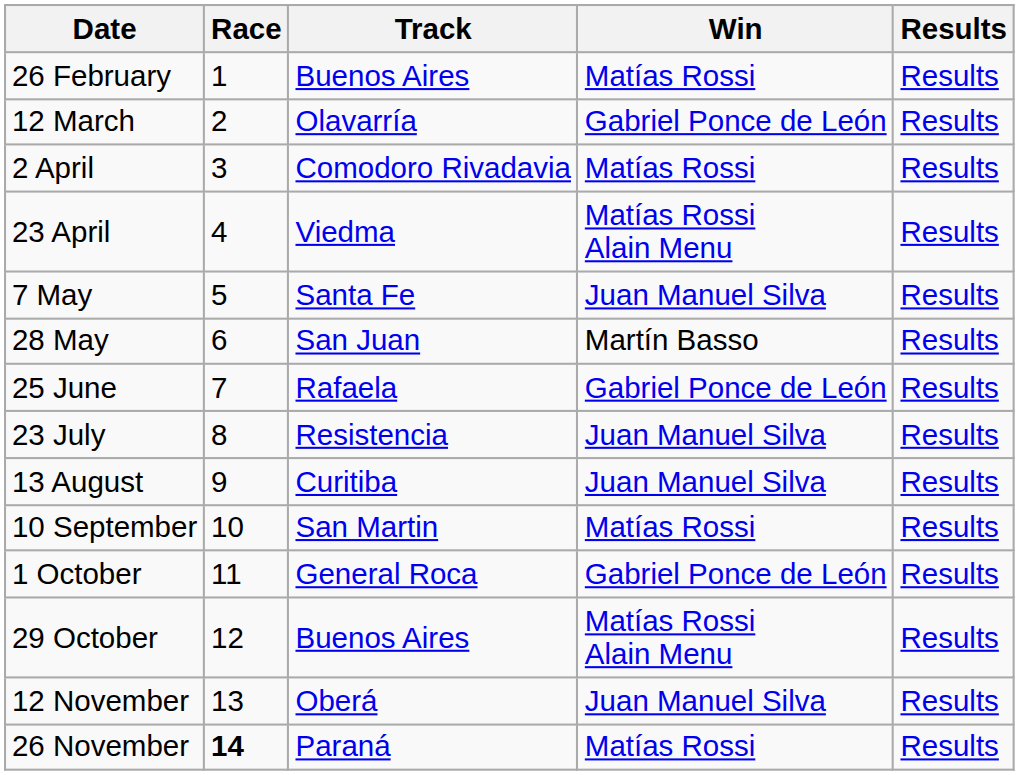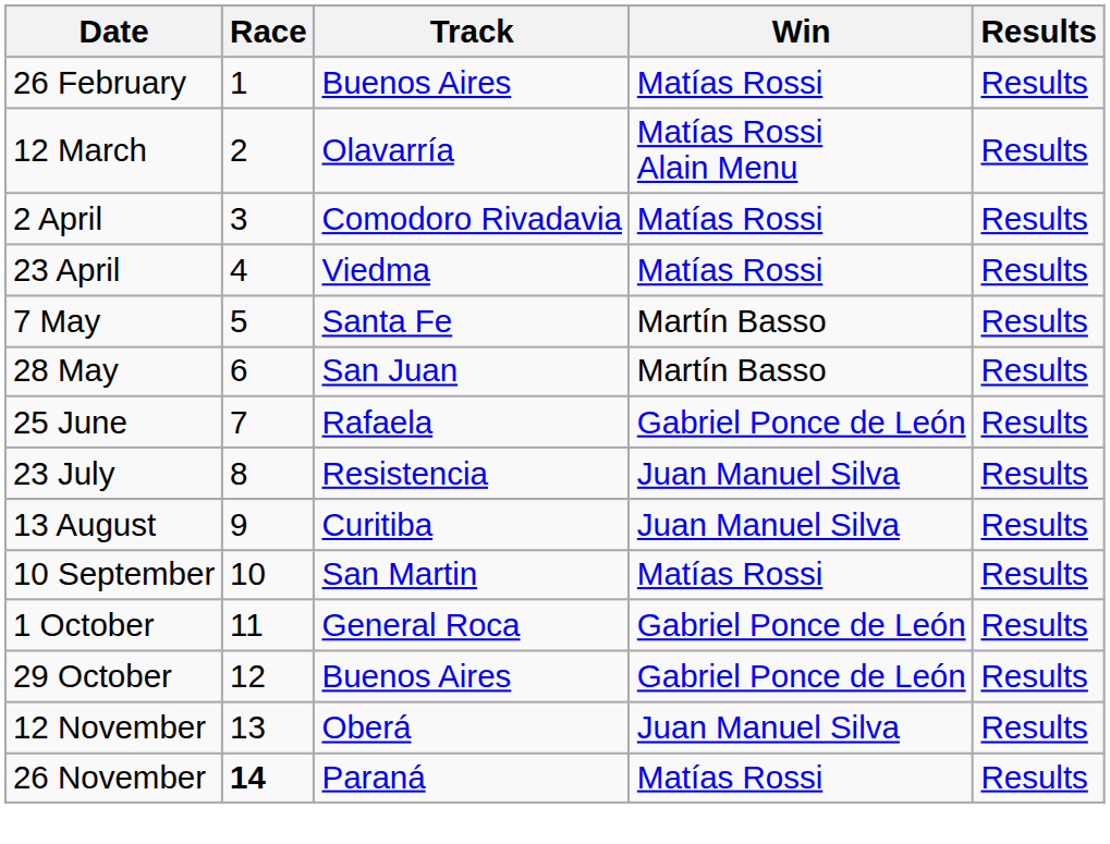 <table class="wikitable" border="1" style="font-size: 90%">
 <tr>
 <th>Date</th>
 <th>Race</th>
 <th>Track</th>
 <th>Win</th>
 <th>Results</th>
 </tr>
 <tr>
 <td>26 February</td>
 <td align="left">1</td>
 <td align="left"> <a href='#'>Buenos Aires</a></td>
 <td align="left"> <a href='#'>Matías Rossi</a></td>
 <td align="left"><a href='#'>Results</a></td>
 </tr>
 <tr>
 <td>12 March</td>
 <td align="left">2</td>
 <td align="left"> <a href='#'>Olavarría</a></td>
-<td align="left"> <a href='#'>Gabriel Ponce de León</a></td>
+<td align="left"> <a href='#'>Matías Rossi</a><br> <a href='#'>Alain Menu</a></td>
 <td align="left"><a href='#'>Results</a></td>
 </tr>
 <tr>
 <td>2 April</td>
 <td align="left">3</td>
 <td align="left"> <a href='#'>Comodoro Rivadavia</a></td>
 <td align="left"> <a href='#'>Matías Rossi</a></td>
 <td align="left"><a href='#'>Results</a></td>
 </tr>
 <tr>
 <td>23 April</td>
 <td align="left">4</td>
 <td align="left"> <a href='#'>Viedma</a></td>
-<td align="left"> <a href='#'>Matías Rossi</a><br> <a href='#'>Alain Menu</a></td>
+<td align="left"> <a href='#'>Matías Rossi</a></td>
 <td align="left"><a href='#'>Results</a></td>
 </tr>
 <tr>
 <td>7 May</td>
 <td align="left">5</td>
 <td align="left"> <a href='#'>Santa Fe</a></td>
-<td align="left"> <a href='#'>Juan Manuel Silva</a></td>
+<td align="left"> Martín Basso</td>
 <td align="left"><a href='#'>Results</a></td>
 </tr>
 <tr>
 <td>28 May</td>
 <td align="left">6</td>
 <td align="left"> <a href='#'>San Juan</a></td>
 <td align="left"> Martín Basso</td>
 <td align="left"><a href='#'>Results</a></td>
 </tr>
 <tr>
 <td>25 June</td>
 <td align="left">7</td>
 <td align="left"> <a href='#'>Rafaela</a></td>
 <td align="left"> <a href='#'>Gabriel Ponce de León</a></td>
 <td align="left"><a href='#'>Results</a></td>
 </tr>
 <tr>
 <td>23 July</td>
 <td align="left">8</td>
 <td align="left"> <a href='#'>Resistencia</a></td>
 <td align="left"> <a href='#'>Juan Manuel Silva</a></td>
 <td align="left"><a href='#'>Results</a></td>
 </tr>
 <tr>
 <td>13 August</td>
 <td align="left">9</td>
 <td align="left"> <a href='#'>Curitiba</a></td>
 <td align="left"> <a href='#'>Juan Manuel Silva</a></td>
 <td align="left"><a href='#'>Results</a></td>
 </tr>
 <tr>
 <td>10 September</td>
 <td align="left">10</td>
 <td align="left"> <a href='#'>San Martin</a></td>
 <td align="left"> <a href='#'>Matías Rossi</a></td>
 <td align="left"><a href='#'>Results</a></td>
 </tr>
 <tr>
 <td>1 October</td>
 <td align="left">11</td>
 <td align="left"> <a href='#'>General Roca</a></td>
 <td align="left"> <a href='#'>Gabriel Ponce de León</a></td>
 <td align="left"><a href='#'>Results</a></td>
 </tr>
 <tr>
 <td>29 October</td>
 <td align="left">12</td>
 <td align="left"> <a href='#'>Buenos Aires</a></td>
-<td align="left"> <a href='#'>Matías Rossi</a><br> <a href='#'>Alain Menu</a></td>
+<td align="left"> <a href='#'>Gabriel Ponce de León</a></td>
 <td align="left"><a href='#'>Results</a></td>
 </tr>
 <tr>
 <td>12 November</td>
 <td align="left">13</td>
 <td align="left"> <a href='#'>Oberá</a></td>
 <td align="left"> <a href='#'>Juan Manuel Silva</a></td>
 <td align="left"><a href='#'>Results</a></td>
 </tr>
 <tr>
 <td>26 November</td>
 <td align="left"><strong>14</strong></td>
 <td align="left"> <a href='#'>Paraná</a></td>
 <td align="left"> <a href='#'>Matías Rossi</a></td>
 <td align="left"><a href='#'>Results</a></td>
 </tr>
 </table>
